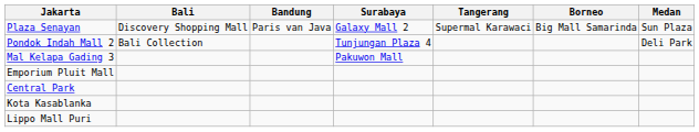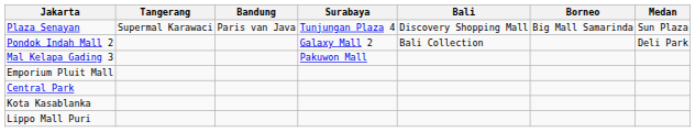 <table class="wikitable">
 <tr>
 <th>Jakarta</th>
-<th>Bali</th>
+<th>Tangerang</th>
 <th>Bandung</th>
 <th>Surabaya</th>
-<th>Tangerang</th>
+<th>Bali</th>
 <th>Borneo</th>
 <th>Medan</th>
 </tr>
 <tr>
 <td><a href='#'>Plaza Senayan</a></td>
+<td>Supermal Karawaci</td>
+<td>Paris van Java</td>
+<td><a href='#'>Tunjungan Plaza</a> 4</td>
 <td>Discovery Shopping Mall</td>
-<td>Paris van Java</td>
-<td><a href='#'>Galaxy Mall</a> 2</td>
-<td>Supermal Karawaci</td>
 <td>Big Mall Samarinda</td>
 <td>Sun Plaza</td>
 </tr>
 <tr>
 <td><a href='#'>Pondok Indah Mall</a> 2</td>
+<td></td>
+<td></td>
+<td><a href='#'>Galaxy Mall</a> 2</td>
 <td>Bali Collection</td>
-<td></td>
-<td><a href='#'>Tunjungan Plaza</a> 4</td>
-<td></td>
 <td></td>
 <td>Deli Park</td>
 </tr>
 <tr>
 <td><a href='#'>Mal Kelapa Gading</a> 3</td>
 <td></td>
 <td></td>
 <td><a href='#'>Pakuwon Mall</a></td>
 <td></td>
 <td></td>
 <td></td>
 </tr>
 <tr>
 <td>Emporium Pluit Mall</td>
 <td></td>
 <td></td>
 <td></td>
 <td></td>
 <td></td>
 <td></td>
 </tr>
 <tr>
 <td><a href='#'>Central Park</a></td>
 <td></td>
 <td></td>
 <td></td>
 <td></td>
 <td></td>
 <td></td>
 </tr>
 <tr>
 <td>Kota Kasablanka</td>
 <td></td>
 <td></td>
 <td></td>
 <td></td>
 <td></td>
 <td></td>
 </tr>
 <tr>
 <td>Lippo Mall Puri</td>
 <td></td>
 <td></td>
 <td></td>
 <td></td>
 <td></td>
 <td></td>
 </tr>
 </table>
